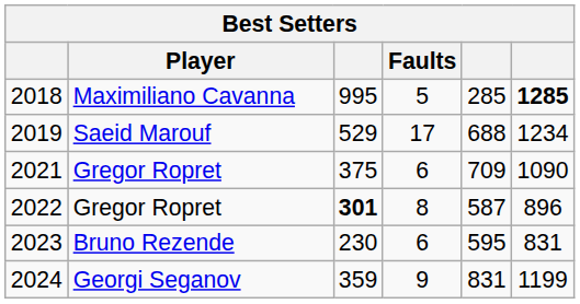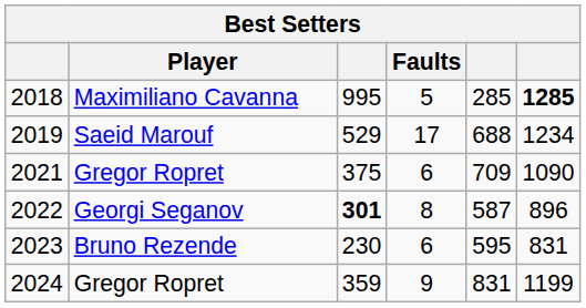 <table class="wikitable sortable" style=font-size:90%>
 <tr>
 <th colspan=7>Best Setters</th>
 </tr>
 <tr>
 <th></th>
 <th width=158>Player</th>
 <th width=20></th>
 <th width=20>Faults</th>
 <th width=20></th>
 <th width=20></th>
 </tr>
 <tr>
 <td>2018</td>
 <td> <a href='#'>Maximiliano Cavanna</a></td>
 <td align=center>995</td>
 <td align=center>5</td>
 <td align=center>285</td>
 <td align=center><strong>1285</strong></td>
 </tr>
 <tr>
 <td>2019</td>
 <td> <a href='#'>Saeid Marouf</a></td>
 <td align=center>529</td>
 <td align=center>17</td>
 <td align=center>688</td>
 <td align=center>1234</td>
 </tr>
 <tr>
 <td>2021</td>
 <td> <a href='#'>Gregor Ropret</a></td>
 <td align=center>375</td>
 <td align=center>6</td>
 <td align=center>709</td>
 <td align=center>1090</td>
 </tr>
 <tr>
 <td>2022</td>
-<td> Gregor Ropret</td>
+<td> <a href='#'>Georgi Seganov</a></td>
 <td align=center><strong>301</strong></td>
 <td align=center>8</td>
 <td align=center>587</td>
 <td align=center>896</td>
 </tr>
 <tr>
 <td>2023</td>
 <td> <a href='#'>Bruno Rezende</a></td>
 <td align=center>230</td>
 <td align=center>6</td>
 <td align=center>595</td>
 <td align=center>831</td>
 </tr>
 <tr>
 <td>2024</td>
-<td> <a href='#'>Georgi Seganov</a></td>
+<td> Gregor Ropret</td>
 <td align=center>359</td>
 <td align=center>9</td>
 <td align=center>831</td>
 <td align=center>1199</td>
 </tr>
 </table>
